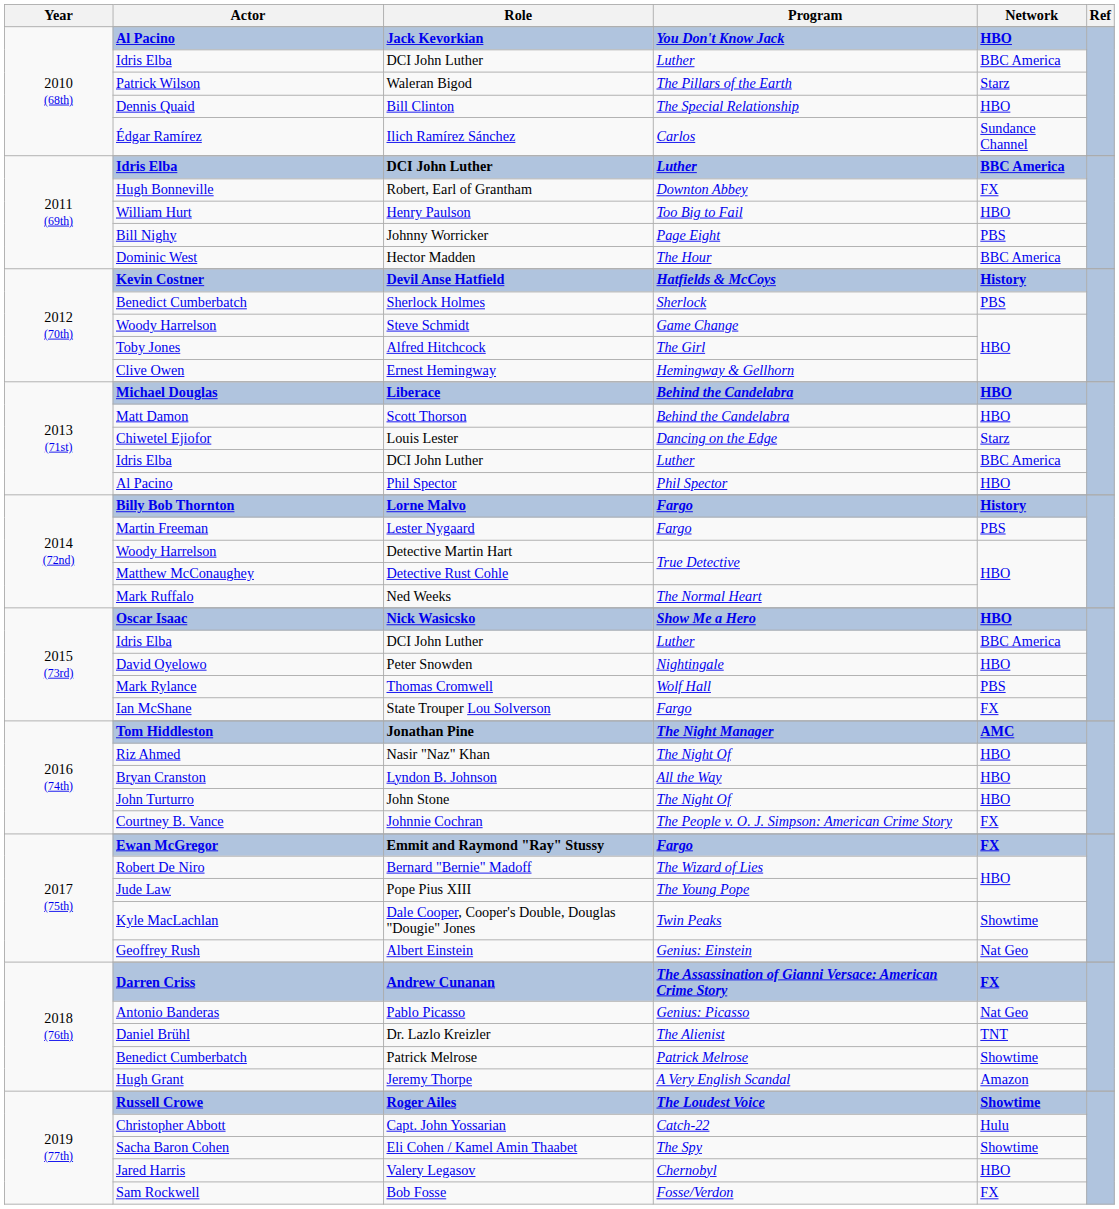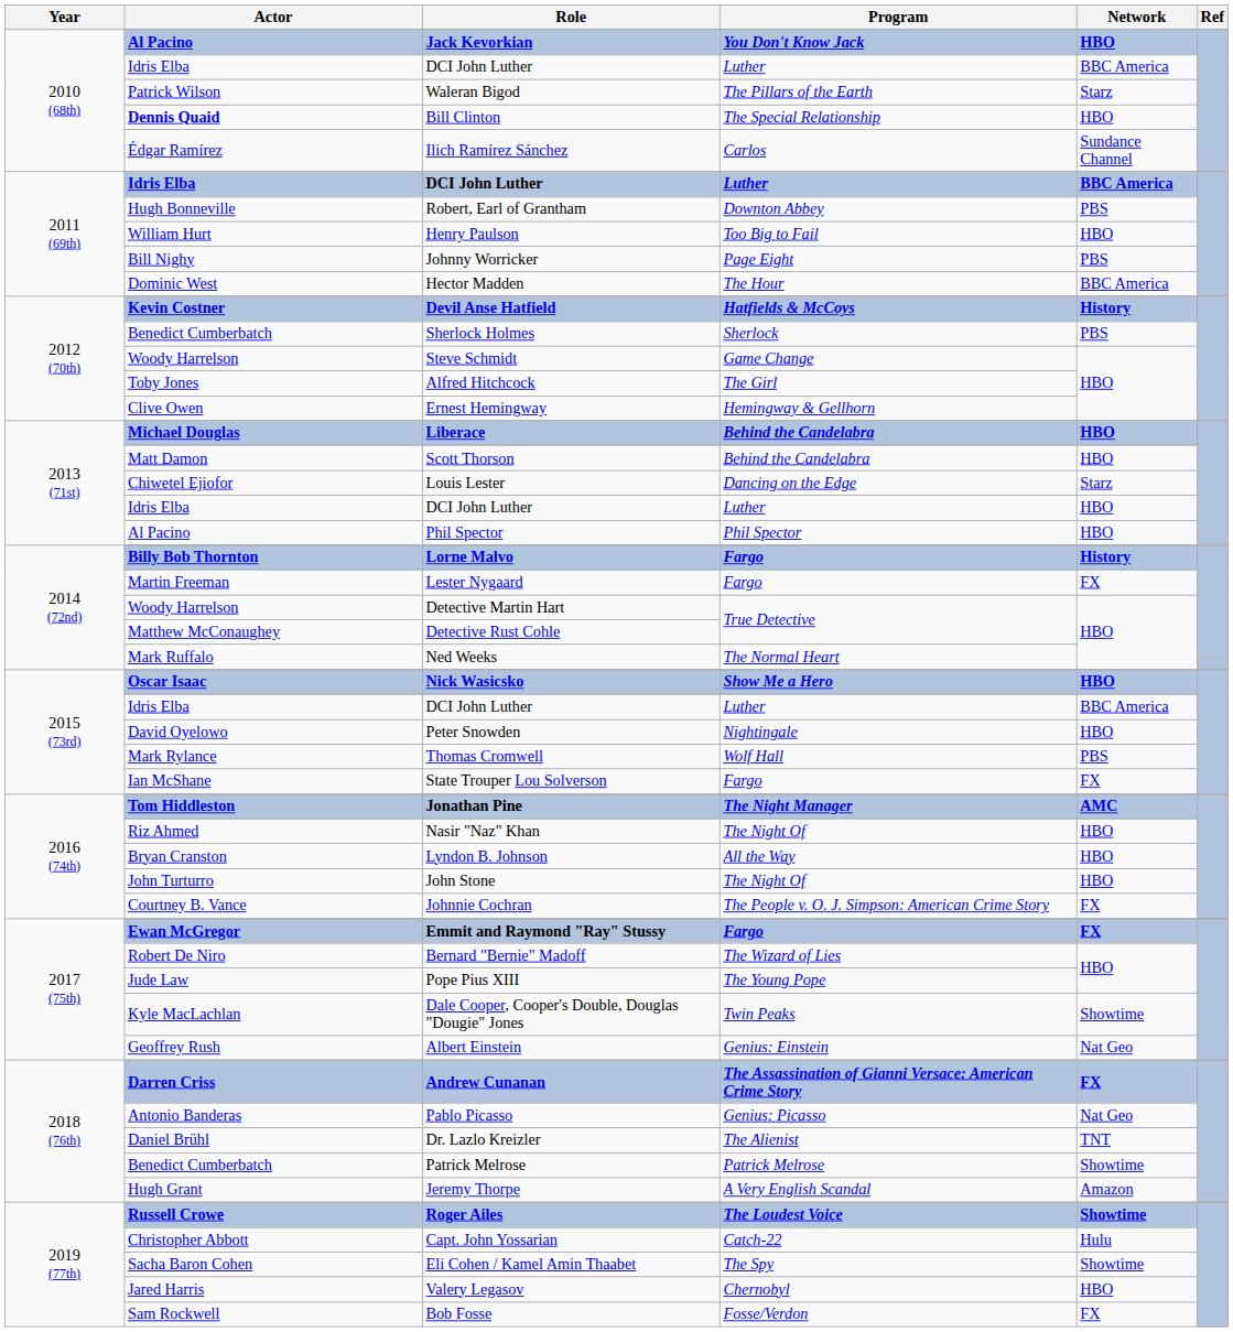 <table class="wikitable">
 <tr>
 <th style="width:10%;">Year</th>
 <th style="width:25%;">Actor</th>
 <th style="width:25%;">Role</th>
 <th style="width:30%;">Program</th>
 <th style="width:10%;">Network</th>
 <th style="width:5%;">Ref</th>
 </tr>
 <tr>
 <td rowspan="6" style="text-align:center;">2010 <br><small><a href='#'>(68th)</a></small></td>
 </tr>
 <tr style="background:#B0C4DE;">
 <td><strong><a href='#'>Al Pacino</a> </strong></td>
 <td><strong><a href='#'>Jack Kevorkian</a></strong></td>
 <td><em><a href='#'><strong>You Don't Know Jack</strong></a></em></td>
 <td><strong><a href='#'>HBO</a></strong></td>
 <td rowspan="5"></td>
 </tr>
 <tr>
 <td><a href='#'>Idris Elba</a></td>
 <td>DCI John Luther</td>
 <td><em><a href='#'>Luther</a></em></td>
 <td><a href='#'>BBC America</a></td>
 </tr>
 <tr>
 <td><a href='#'>Patrick Wilson</a></td>
 <td>Waleran Bigod</td>
 <td><em><a href='#'>The Pillars of the Earth</a></em></td>
 <td><a href='#'>Starz</a></td>
 </tr>
 <tr>
-<td><a href='#'>Dennis Quaid</a></td>
+<td><strong><a href='#'>Dennis Quaid</a></strong></td>
 <td><a href='#'>Bill Clinton</a></td>
 <td><em><a href='#'>The Special Relationship</a></em></td>
 <td><a href='#'>HBO</a></td>
 </tr>
 <tr>
 <td><a href='#'>Édgar Ramírez</a></td>
 <td><a href='#'>Ilich Ramírez Sánchez</a></td>
 <td><em><a href='#'>Carlos</a></em></td>
 <td><a href='#'>Sundance Channel</a></td>
 </tr>
 <tr>
 <td rowspan="6" style="text-align:center;">2011 <br><small><a href='#'>(69th)</a></small></td>
 </tr>
 <tr style="background:#B0C4DE;">
 <td><strong><a href='#'>Idris Elba</a> </strong></td>
 <td><strong>DCI John Luther</strong></td>
 <td><em><a href='#'><strong>Luther</strong></a></em></td>
 <td><strong><a href='#'>BBC America</a></strong></td>
 <td rowspan="5"></td>
 </tr>
 <tr>
 <td><a href='#'>Hugh Bonneville</a></td>
 <td>Robert, Earl of Grantham</td>
 <td><em><a href='#'>Downton Abbey</a></em></td>
-<td><a href='#'>FX</a></td>
+<td><a href='#'>PBS</a></td>
 </tr>
 <tr>
 <td><a href='#'>William Hurt</a></td>
 <td><a href='#'>Henry Paulson</a></td>
 <td><em><a href='#'>Too Big to Fail</a></em></td>
 <td><a href='#'>HBO</a></td>
 </tr>
 <tr>
 <td><a href='#'>Bill Nighy</a></td>
 <td>Johnny Worricker</td>
 <td><em><a href='#'>Page Eight</a></em></td>
 <td><a href='#'>PBS</a></td>
 </tr>
 <tr>
 <td><a href='#'>Dominic West</a></td>
 <td>Hector Madden</td>
 <td><em><a href='#'>The Hour</a></em></td>
 <td><a href='#'>BBC America</a></td>
 </tr>
 <tr>
 <td rowspan="6" style="text-align:center;">2012 <br><small><a href='#'>(70th)</a></small></td>
 </tr>
 <tr style="background:#B0C4DE;">
 <td><strong><a href='#'>Kevin Costner</a> </strong></td>
 <td><strong><a href='#'>Devil Anse Hatfield</a></strong></td>
 <td><em><a href='#'><strong>Hatfields & McCoys</strong></a></em></td>
 <td><a href='#'><strong>History</strong></a></td>
 <td rowspan="5"></td>
 </tr>
 <tr>
 <td><a href='#'>Benedict Cumberbatch</a></td>
 <td><a href='#'>Sherlock Holmes</a></td>
 <td><em><a href='#'>Sherlock</a></em></td>
 <td><a href='#'>PBS</a></td>
 </tr>
 <tr>
 <td><a href='#'>Woody Harrelson</a></td>
 <td><a href='#'>Steve Schmidt</a></td>
 <td><em><a href='#'>Game Change</a></em></td>
 <td rowspan="3"><a href='#'>HBO</a></td>
 </tr>
 <tr>
 <td><a href='#'>Toby Jones</a></td>
 <td><a href='#'>Alfred Hitchcock</a></td>
 <td><em><a href='#'>The Girl</a></em></td>
 </tr>
 <tr>
 <td><a href='#'>Clive Owen</a></td>
 <td><a href='#'>Ernest Hemingway</a></td>
 <td><em><a href='#'>Hemingway & Gellhorn</a></em></td>
 </tr>
 <tr>
 <td rowspan="6" style="text-align:center;">2013 <br><small><a href='#'>(71st)</a></small></td>
 </tr>
 <tr style="background:#B0C4DE;">
 <td><strong><a href='#'>Michael Douglas</a> </strong></td>
 <td><strong><a href='#'>Liberace</a></strong></td>
 <td><strong><em><a href='#'>Behind the Candelabra</a></em></strong></td>
 <td><strong><a href='#'>HBO</a></strong></td>
 <td rowspan="5"></td>
 </tr>
 <tr>
 <td><a href='#'>Matt Damon</a></td>
 <td><a href='#'>Scott Thorson</a></td>
 <td><em><a href='#'>Behind the Candelabra</a></em></td>
 <td><a href='#'>HBO</a></td>
 </tr>
 <tr>
 <td><a href='#'>Chiwetel Ejiofor</a></td>
 <td>Louis Lester</td>
 <td><em><a href='#'>Dancing on the Edge</a></em></td>
 <td><a href='#'>Starz</a></td>
 </tr>
 <tr>
 <td><a href='#'>Idris Elba</a></td>
 <td>DCI John Luther</td>
 <td><em><a href='#'>Luther</a></em></td>
-<td><a href='#'>BBC America</a></td>
+<td><a href='#'>HBO</a></td>
 </tr>
 <tr>
 <td><a href='#'>Al Pacino</a></td>
 <td><a href='#'>Phil Spector</a></td>
 <td><em><a href='#'>Phil Spector</a></em></td>
 <td><a href='#'>HBO</a></td>
 </tr>
 <tr>
 <td rowspan="6" style="text-align:center;">2014 <br><small><a href='#'>(72nd)</a></small></td>
 </tr>
 <tr style="background:#B0C4DE;">
 <td><strong><a href='#'>Billy Bob Thornton</a> </strong></td>
 <td><strong><a href='#'>Lorne Malvo</a></strong></td>
 <td><em><a href='#'><strong>Fargo</strong></a></em></td>
 <td><a href='#'><strong>History</strong></a></td>
 <td rowspan="5"></td>
 </tr>
 <tr>
 <td><a href='#'>Martin Freeman</a></td>
 <td><a href='#'>Lester Nygaard</a></td>
 <td><em><a href='#'>Fargo</a></em></td>
-<td><a href='#'>PBS</a></td>
+<td><a href='#'>FX</a></td>
 </tr>
 <tr>
 <td><a href='#'>Woody Harrelson</a></td>
 <td>Detective Martin Hart</td>
 <td rowspan="2"><em><a href='#'>True Detective</a></em></td>
 <td rowspan="3"><a href='#'>HBO</a></td>
 </tr>
 <tr>
 <td><a href='#'>Matthew McConaughey</a></td>
 <td><a href='#'>Detective Rust Cohle</a></td>
 </tr>
 <tr>
 <td><a href='#'>Mark Ruffalo</a></td>
 <td>Ned Weeks</td>
 <td><em><a href='#'>The Normal Heart</a></em></td>
 </tr>
 <tr>
 <td rowspan="6" style="text-align:center;">2015 <br><small><a href='#'>(73rd)</a></small></td>
 </tr>
 <tr style="background:#B0C4DE;">
 <td><strong><a href='#'>Oscar Isaac</a> </strong></td>
 <td><strong><a href='#'>Nick Wasicsko</a></strong></td>
 <td><strong><em><a href='#'>Show Me a Hero</a></em></strong></td>
 <td><strong><a href='#'>HBO</a></strong></td>
 <td rowspan="5"></td>
 </tr>
 <tr>
 <td><a href='#'>Idris Elba</a></td>
 <td>DCI John Luther</td>
 <td><em><a href='#'>Luther</a></em></td>
 <td><a href='#'>BBC America</a></td>
 </tr>
 <tr>
 <td><a href='#'>David Oyelowo</a></td>
 <td>Peter Snowden</td>
 <td><em><a href='#'>Nightingale</a></em></td>
 <td><a href='#'>HBO</a></td>
 </tr>
 <tr>
 <td><a href='#'>Mark Rylance</a></td>
 <td><a href='#'>Thomas Cromwell</a></td>
 <td><em><a href='#'>Wolf Hall</a></em></td>
 <td><a href='#'>PBS</a></td>
 </tr>
 <tr>
 <td><a href='#'>Ian McShane</a></td>
 <td>State Trouper <a href='#'>Lou Solverson</a></td>
 <td><em><a href='#'>Fargo</a></em></td>
 <td><a href='#'>FX</a></td>
 </tr>
 <tr>
 <td rowspan="6" style="text-align:center;">2016 <br><small> <a href='#'>(74th)</a></small></td>
 </tr>
 <tr style="background:#B0C4DE;">
 <td><strong><a href='#'>Tom Hiddleston</a> </strong></td>
 <td><strong>Jonathan Pine</strong></td>
 <td><em><a href='#'><strong>The Night Manager</strong></a></em></td>
 <td><a href='#'><strong>AMC</strong></a></td>
 <td rowspan="5"></td>
 </tr>
 <tr>
 <td><a href='#'>Riz Ahmed</a></td>
 <td>Nasir "Naz" Khan</td>
 <td><em><a href='#'>The Night Of</a></em></td>
 <td><a href='#'>HBO</a></td>
 </tr>
 <tr>
 <td><a href='#'>Bryan Cranston</a></td>
 <td><a href='#'>Lyndon B. Johnson</a></td>
 <td><em><a href='#'>All the Way</a></em></td>
 <td><a href='#'>HBO</a></td>
 </tr>
 <tr>
 <td><a href='#'>John Turturro</a></td>
 <td>John Stone</td>
 <td><em><a href='#'>The Night Of</a></em></td>
 <td><a href='#'>HBO</a></td>
 </tr>
 <tr>
 <td><a href='#'>Courtney B. Vance</a></td>
 <td><a href='#'>Johnnie Cochran</a></td>
 <td><em><a href='#'>The People v. O. J. Simpson: American Crime Story</a></em></td>
 <td><a href='#'>FX</a></td>
 </tr>
 <tr>
 <td rowspan="6" style="text-align:center;">2017 <br><small> <a href='#'>(75th)</a></small></td>
 </tr>
 <tr style="background:#B0C4DE;">
 <td><strong><a href='#'>Ewan McGregor</a> </strong></td>
 <td><strong>Emmit and Raymond "Ray" Stussy</strong></td>
 <td><em><a href='#'><strong>Fargo</strong></a></em></td>
 <td><strong><a href='#'>FX</a></strong></td>
 <td rowspan="5" style="background:#B0C4DE;"></td>
 </tr>
 <tr>
 <td><a href='#'>Robert De Niro</a></td>
 <td><a href='#'>Bernard "Bernie" Madoff</a></td>
 <td><em><a href='#'>The Wizard of Lies</a></em></td>
 <td rowspan="2"><a href='#'>HBO</a></td>
 </tr>
 <tr>
 <td><a href='#'>Jude Law</a></td>
 <td>Pope Pius XIII</td>
 <td><em><a href='#'>The Young Pope</a></em></td>
 </tr>
 <tr>
 <td><a href='#'>Kyle MacLachlan</a></td>
 <td><a href='#'>Dale Cooper</a>, Cooper's Double, Douglas "Dougie" Jones</td>
 <td><em><a href='#'>Twin Peaks</a></em></td>
 <td><a href='#'>Showtime</a></td>
 </tr>
 <tr>
 <td><a href='#'>Geoffrey Rush</a></td>
 <td><a href='#'>Albert Einstein</a></td>
 <td><em><a href='#'>Genius: Einstein</a></em></td>
 <td><a href='#'>Nat Geo</a></td>
 </tr>
 <tr>
 <td rowspan="6" style="text-align:center;">2018 <br><small> <a href='#'>(76th)</a></small></td>
 </tr>
 <tr style="background:#B0C4DE;">
 <td><strong><a href='#'>Darren Criss</a> </strong></td>
 <td><strong><a href='#'>Andrew Cunanan</a></strong></td>
 <td><strong><em><a href='#'>The Assassination of Gianni Versace: American Crime Story</a></em></strong></td>
 <td><strong><a href='#'>FX</a></strong></td>
 <td rowspan="5"></td>
 </tr>
 <tr>
 <td><a href='#'>Antonio Banderas</a></td>
 <td><a href='#'>Pablo Picasso</a></td>
 <td><em><a href='#'>Genius: Picasso</a></em></td>
 <td><a href='#'>Nat Geo</a></td>
 </tr>
 <tr>
 <td><a href='#'>Daniel Brühl</a></td>
 <td>Dr. Lazlo Kreizler</td>
 <td><em><a href='#'>The Alienist</a></em></td>
 <td><a href='#'>TNT</a></td>
 </tr>
 <tr>
 <td><a href='#'>Benedict Cumberbatch</a></td>
 <td>Patrick Melrose</td>
 <td><em><a href='#'>Patrick Melrose</a></em></td>
 <td><a href='#'>Showtime</a></td>
 </tr>
 <tr>
 <td><a href='#'>Hugh Grant</a></td>
 <td><a href='#'>Jeremy Thorpe</a></td>
 <td><em><a href='#'>A Very English Scandal</a></em></td>
 <td><a href='#'>Amazon</a></td>
 </tr>
 <tr>
 <td rowspan="6" style="text-align:center;">2019 <br><small> <a href='#'>(77th)</a></small></td>
 </tr>
 <tr style="background:#B0C4DE;">
 <td><strong><a href='#'>Russell Crowe</a> </strong></td>
 <td><strong><a href='#'>Roger Ailes</a></strong></td>
 <td><strong><em><a href='#'>The Loudest Voice</a></em></strong></td>
 <td><strong><a href='#'>Showtime</a></strong></td>
 <td rowspan="5"></td>
 </tr>
 <tr>
 <td><a href='#'>Christopher Abbott</a></td>
 <td><a href='#'>Capt. John Yossarian</a></td>
 <td><em><a href='#'>Catch-22</a></em></td>
 <td><a href='#'>Hulu</a></td>
 </tr>
 <tr>
 <td><a href='#'>Sacha Baron Cohen</a></td>
 <td><a href='#'>Eli Cohen / Kamel Amin Thaabet</a></td>
 <td><em><a href='#'>The Spy</a></em></td>
 <td><a href='#'>Showtime</a></td>
 </tr>
 <tr>
 <td><a href='#'>Jared Harris</a></td>
 <td><a href='#'>Valery Legasov</a></td>
 <td><em><a href='#'>Chernobyl</a></em></td>
 <td><a href='#'>HBO</a></td>
 </tr>
 <tr>
 <td><a href='#'>Sam Rockwell</a></td>
 <td><a href='#'>Bob Fosse</a></td>
 <td><em><a href='#'>Fosse/Verdon</a></em></td>
 <td><a href='#'>FX</a></td>
 </tr>
 </table>
